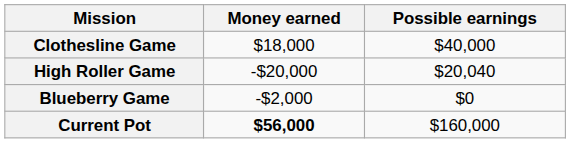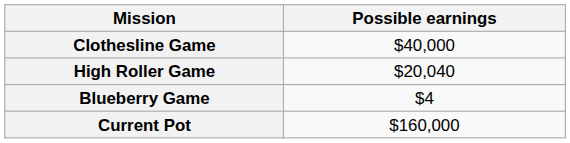 <table class="wikitable plainrowheaders floatright" style="font-size: 95%; margin: 10px; text-align: center;" align="right" width="40%">
 <tr>
 <th scope="col">Mission</th>
-<th scope="col">Money earned</th>
 <th scope="col">Possible earnings</th>
 </tr>
 <tr>
 <th scope="row">Clothesline Game</th>
-<td>$18,000</td>
 <td>$40,000</td>
 </tr>
 <tr>
 <th scope="row">High Roller Game</th>
-<td><span>-$20,000</span></td>
 <td>$20,040</td>
 </tr>
 <tr>
 <th scope="row">Blueberry Game</th>
-<td><span>-$2,000</span></td>
-<td>$0</td>
+<td>$4</td>
 </tr>
 <tr>
 <th scope="row"><strong><span>Current Pot</span></strong></th>
-<td><strong><span>$56,000</span></strong></td>
 <td>$160,000</td>
 </tr>
 </table>
